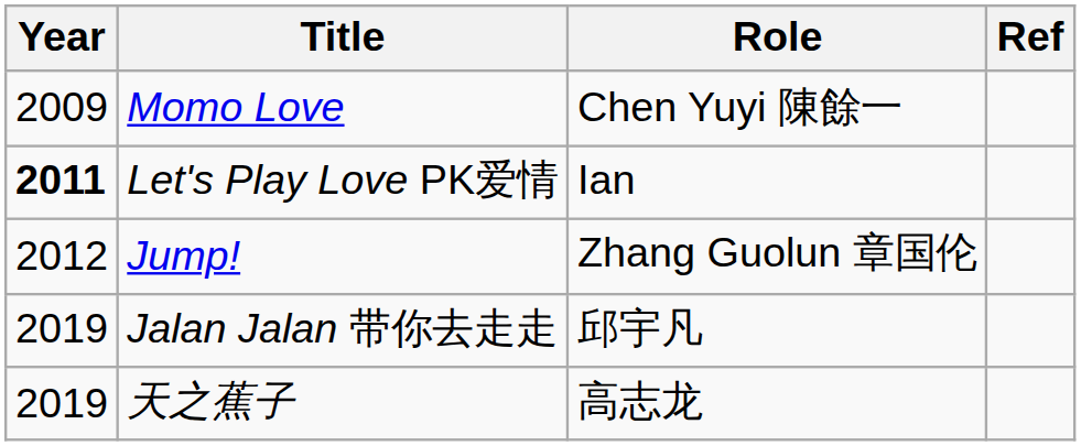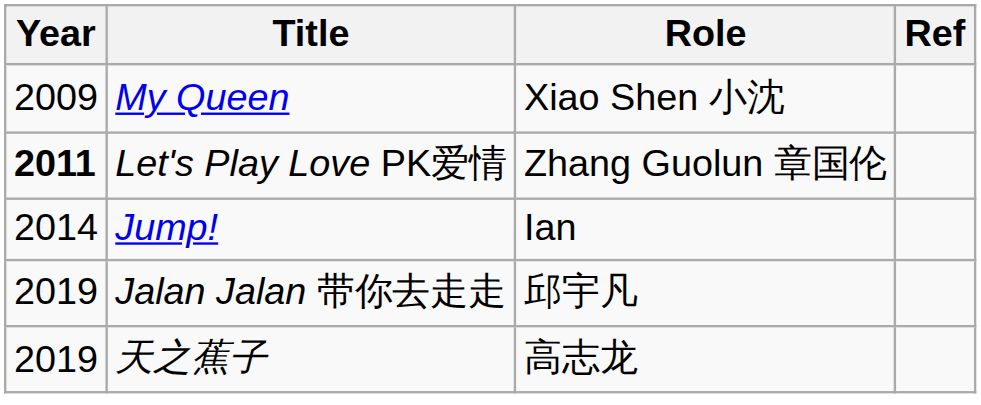 <table class="wikitable">
 <tr>
 <th>Year</th>
 <th>Title</th>
 <th>Role</th>
 <th>Ref</th>
 </tr>
 <tr>
 <td>2009</td>
-<td><em><a href='#'>Momo Love</a></em></td>
-<td>Chen Yuyi 陳餘一</td>
+<td><em><a href='#'>My Queen</a></em></td>
+<td>Xiao Shen 小沈</td>
 <td></td>
 </tr>
 <tr>
 <td><strong>2011</strong></td>
 <td><em>Let's Play Love</em> PK爱情</td>
-<td>Ian</td>
+<td>Zhang Guolun 章国伦</td>
 <td></td>
 </tr>
 <tr>
-<td>2012</td>
+<td>2014</td>
 <td><em><a href='#'>Jump!</a></em></td>
-<td>Zhang Guolun 章国伦</td>
+<td>Ian</td>
 <td></td>
 </tr>
 <tr>
 <td>2019</td>
 <td><em>Jalan Jalan</em> 带你去走走</td>
 <td>邱宇凡</td>
 <td></td>
 </tr>
 <tr>
 <td>2019</td>
 <td><em>天之蕉子</em></td>
 <td>高志龙</td>
 <td></td>
 </tr>
 </table>
